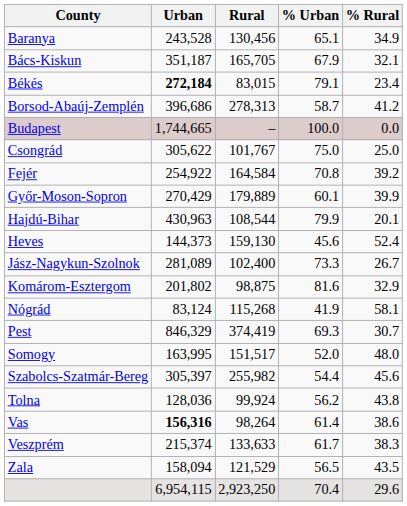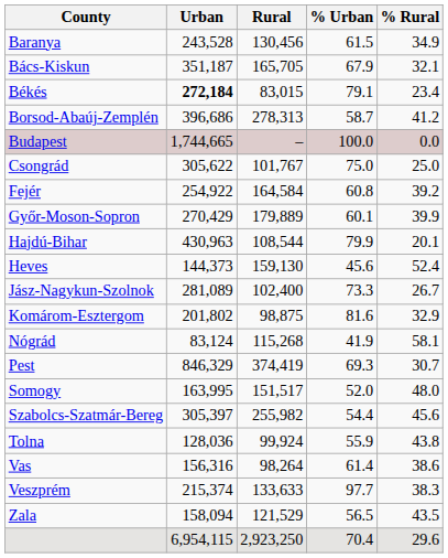 <table class="wikitable sortable" style="text-align:right">
 <tr>
 <th>County</th>
 <th>Urban</th>
 <th>Rural</th>
 <th>% Urban</th>
 <th>% Rural</th>
 </tr>
 <tr>
 <td align="left"><a href='#'>Baranya</a></td>
 <td>243,528</td>
 <td>130,456</td>
-<td>65.1</td>
+<td>61.5</td>
 <td>34.9</td>
 </tr>
 <tr>
 <td align="left"><a href='#'>Bács-Kiskun</a></td>
 <td>351,187</td>
 <td>165,705</td>
 <td>67.9</td>
 <td>32.1</td>
 </tr>
 <tr>
 <td align="left"><a href='#'>Békés</a></td>
 <td><strong>272,184</strong></td>
 <td>83,015</td>
 <td>79.1</td>
 <td>23.4</td>
 </tr>
 <tr>
 <td align="left"><a href='#'>Borsod-Abaúj-Zemplén</a></td>
 <td>396,686</td>
 <td>278,313</td>
 <td>58.7</td>
 <td>41.2</td>
 </tr>
 <tr style="background:#dcc;">
 <td align="left"><a href='#'>Budapest</a></td>
 <td>1,744,665</td>
 <td>–</td>
 <td>100.0</td>
 <td>0.0</td>
 </tr>
 <tr>
 <td align="left"><a href='#'>Csongrád</a></td>
 <td>305,622</td>
 <td>101,767</td>
 <td>75.0</td>
 <td>25.0</td>
 </tr>
 <tr>
 <td align="left"><a href='#'>Fejér</a></td>
 <td>254,922</td>
 <td>164,584</td>
-<td>70.8</td>
+<td>60.8</td>
 <td>39.2</td>
 </tr>
 <tr>
 <td align="left"><a href='#'>Győr-Moson-Sopron</a></td>
 <td>270,429</td>
 <td>179,889</td>
 <td>60.1</td>
 <td>39.9</td>
 </tr>
 <tr>
 <td align="left"><a href='#'>Hajdú-Bihar</a></td>
 <td>430,963</td>
 <td>108,544</td>
 <td>79.9</td>
 <td>20.1</td>
 </tr>
 <tr>
 <td align="left"><a href='#'>Heves</a></td>
 <td>144,373</td>
 <td>159,130</td>
 <td>45.6</td>
 <td>52.4</td>
 </tr>
 <tr>
 <td align="left"><a href='#'>Jász-Nagykun-Szolnok</a></td>
 <td>281,089</td>
 <td>102,400</td>
 <td>73.3</td>
 <td>26.7</td>
 </tr>
 <tr>
 <td align="left"><a href='#'>Komárom-Esztergom</a></td>
 <td>201,802</td>
 <td>98,875</td>
 <td>81.6</td>
 <td>32.9</td>
 </tr>
 <tr>
 <td align="left"><a href='#'>Nógrád</a></td>
 <td>83,124</td>
 <td>115,268</td>
 <td>41.9</td>
 <td>58.1</td>
 </tr>
 <tr>
 <td align="left"><a href='#'>Pest</a></td>
 <td>846,329</td>
 <td>374,419</td>
 <td>69.3</td>
 <td>30.7</td>
 </tr>
 <tr>
 <td align="left"><a href='#'>Somogy</a></td>
 <td>163,995</td>
 <td>151,517</td>
 <td>52.0</td>
 <td>48.0</td>
 </tr>
 <tr>
 <td align="left"><a href='#'>Szabolcs-Szatmár-Bereg</a></td>
 <td>305,397</td>
 <td>255,982</td>
 <td>54.4</td>
 <td>45.6</td>
 </tr>
 <tr>
 <td align="left"><a href='#'>Tolna</a></td>
 <td>128,036</td>
 <td>99,924</td>
-<td>56.2</td>
+<td>55.9</td>
 <td>43.8</td>
 </tr>
 <tr>
 <td align="left"><a href='#'>Vas</a></td>
-<td><strong>156,316</strong></td>
+<td>156,316</td>
 <td>98,264</td>
 <td>61.4</td>
 <td>38.6</td>
 </tr>
 <tr>
 <td align="left"><a href='#'>Veszprém</a></td>
 <td>215,374</td>
 <td>133,633</td>
-<td>61.7</td>
+<td>97.7</td>
 <td>38.3</td>
 </tr>
 <tr>
 <td align="left"><a href='#'>Zala</a></td>
 <td>158,094</td>
 <td>121,529</td>
 <td>56.5</td>
 <td>43.5</td>
 </tr>
 <tr bgcolor="E5E4E2">
 <td align="left"><strong></strong></td>
 <td>6,954,115</td>
 <td>2,923,250</td>
 <td>70.4</td>
 <td>29.6</td>
 </tr>
 </table>
